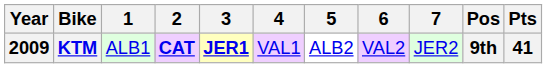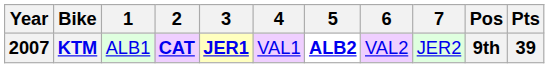 <table class="wikitable" style="text-align:center;">
 <tr>
 <th>Year</th>
 <th>Bike</th>
 <th>1</th>
 <th>2</th>
 <th>3</th>
 <th>4</th>
 <th>5</th>
 <th>6</th>
 <th>7</th>
 <th>Pos</th>
 <th>Pts</th>
 </tr>
 <tr>
-<th>2009</th>
+<th>2007</th>
 <th><a href='#'>KTM</a></th>
 <td style="background:#dfffdf;"><a href='#'>ALB1</a><br></td>
 <td style="background:#efcfff;"><strong><a href='#'>CAT</a></strong><br></td>
 <td style="background:#ffffbf;"><strong><a href='#'>JER1</a><br></strong></td>
 <td style="background:#efcfff;"><a href='#'>VAL1</a><br></td>
-<td style="background:#ffffff;"><a href='#'>ALB2</a><br></td>
+<td style="background:#ffffff;"><strong><a href='#'>ALB2</a><br></strong></td>
 <td style="background:#efcfff;"><a href='#'>VAL2</a><br></td>
 <td style="background:#dfffdf;"><a href='#'>JER2</a><br></td>
 <th>9th</th>
-<th>41</th>
+<th>39</th>
 </tr>
 </table>
